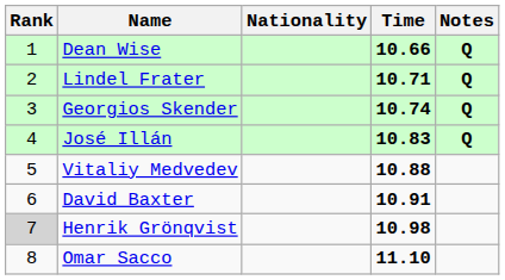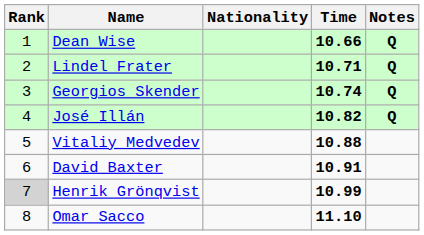 <table class="wikitable sortable" style="text-align:center">
 <tr>
 <th>Rank</th>
 <th>Name</th>
 <th>Nationality</th>
 <th>Time</th>
 <th>Notes</th>
 </tr>
 <tr bgcolor=ccffcc>
 <td>1</td>
 <td align=left><a href='#'>Dean Wise</a></td>
 <td align=left></td>
 <td><strong>10.66</strong></td>
 <td><strong>Q</strong></td>
 </tr>
 <tr bgcolor=ccffcc>
 <td>2</td>
 <td align=left><a href='#'>Lindel Frater</a></td>
 <td align=left></td>
 <td><strong>10.71</strong></td>
 <td><strong>Q</strong></td>
 </tr>
 <tr bgcolor=ccffcc>
 <td>3</td>
 <td align=left><a href='#'>Georgios Skender</a></td>
 <td align=left></td>
 <td><strong>10.74</strong></td>
 <td><strong>Q</strong></td>
 </tr>
 <tr bgcolor=ccffcc>
 <td>4</td>
 <td align=left><a href='#'>José Illán</a></td>
 <td align=left></td>
-<td><strong>10.83</strong></td>
+<td><strong>10.82</strong></td>
 <td><strong>Q</strong></td>
 </tr>
 <tr>
 <td>5</td>
 <td align=left><a href='#'>Vitaliy Medvedev</a></td>
 <td align=left></td>
 <td><strong>10.88</strong></td>
 <td></td>
 </tr>
 <tr>
 <td>6</td>
 <td align=left><a href='#'>David Baxter</a></td>
 <td align=left></td>
 <td><strong>10.91</strong></td>
 <td></td>
 </tr>
 <tr>
 <td style="background: lightgrey;">7</td>
 <td align=left><a href='#'>Henrik Grönqvist</a></td>
 <td align=left></td>
-<td><strong>10.98</strong></td>
+<td><strong>10.99</strong></td>
 <td></td>
 </tr>
 <tr>
 <td>8</td>
 <td align=left><a href='#'>Omar Sacco</a></td>
 <td align=left></td>
 <td><strong>11.10</strong></td>
 <td></td>
 </tr>
 </table>
